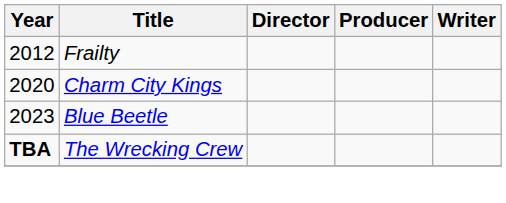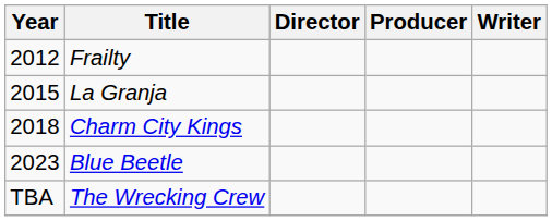 <table class="wikitable">
 <tr>
 <th>Year</th>
 <th>Title</th>
 <th>Director</th>
 <th>Producer</th>
 <th>Writer</th>
 </tr>
 <tr>
 <td>2012</td>
 <td><em>Frailty</em></td>
 <td></td>
 <td></td>
 <td></td>
 </tr>
 <tr>
-<td>2020</td>
+<td>2015</td>
+<td><em>La Granja</em></td>
+<td></td>
+<td></td>
+<td></td>
+</tr>
+<tr>
+<td>2018</td>
 <td><em><a href='#'>Charm City Kings</a></em></td>
 <td></td>
 <td></td>
 <td></td>
 </tr>
 <tr>
 <td>2023</td>
 <td><em><a href='#'>Blue Beetle</a></em></td>
 <td></td>
 <td></td>
 <td></td>
 </tr>
 <tr>
-<td><strong>TBA</strong></td>
+<td>TBA</td>
 <td><em><a href='#'>The Wrecking Crew</a></em></td>
 <td></td>
 <td></td>
 <td></td>
 </tr>
 <tr>
 </tr>
 </table>
